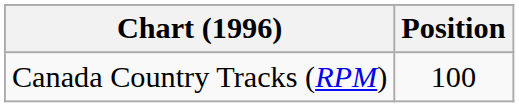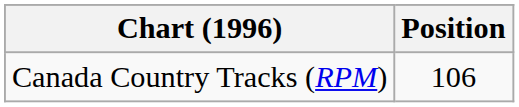 <table class="wikitable sortable">
 <tr>
 <th scope="col">Chart (1996)</th>
 <th scope="col">Position</th>
 </tr>
 <tr>
 <td>Canada Country Tracks (<em><a href='#'>RPM</a></em>)</td>
-<td align="center">100</td>
+<td align="center">106</td>
 </tr>
 </table>
